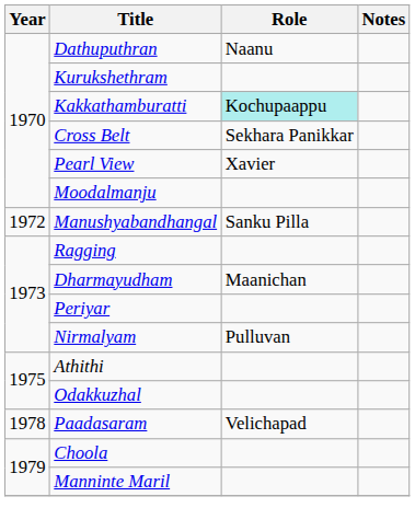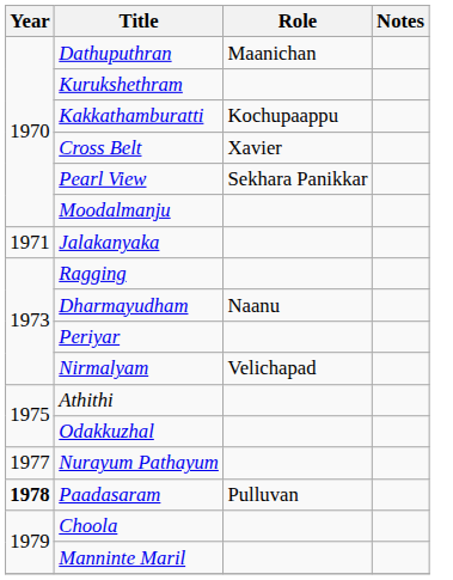 <table class="wikitable sortable">
 <tr>
 <th>Year</th>
 <th>Title</th>
 <th>Role</th>
 <th class="unsortable">Notes</th>
 </tr>
 <tr>
 <td rowspan=6>1970</td>
 <td><em><a href='#'>Dathuputhran</a></em></td>
-<td>Naanu</td>
+<td>Maanichan</td>
 <td></td>
 </tr>
 <tr>
 <td><em><a href='#'>Kurukshethram</a></em></td>
 <td></td>
 <td></td>
 </tr>
 <tr>
 <td><em><a href='#'>Kakkathamburatti</a></em></td>
-<td style="background: paleturquoise;">Kochupaappu</td>
+<td>Kochupaappu</td>
 <td></td>
 </tr>
 <tr>
 <td><em><a href='#'>Cross Belt</a></em></td>
-<td>Sekhara Panikkar</td>
+<td>Xavier</td>
 <td></td>
 </tr>
 <tr>
 <td><em><a href='#'>Pearl View</a></em></td>
-<td>Xavier</td>
+<td>Sekhara Panikkar</td>
 <td></td>
 </tr>
 <tr>
 <td><em><a href='#'>Moodalmanju</a></em></td>
 <td></td>
 <td></td>
 </tr>
 <tr>
-<td>1972</td>
-<td><em><a href='#'>Manushyabandhangal</a></em></td>
-<td>Sanku Pilla</td>
+<td>1971</td>
+<td><em><a href='#'>Jalakanyaka</a></em></td>
+<td></td>
 <td></td>
 </tr>
 <tr>
 <td rowspan=4>1973</td>
 <td><em><a href='#'>Ragging</a></em></td>
 <td></td>
 <td></td>
 </tr>
 <tr>
 <td><em> <a href='#'>Dharmayudham</a></em></td>
-<td>Maanichan</td>
+<td>Naanu</td>
 <td></td>
 </tr>
 <tr>
 <td><em><a href='#'>Periyar</a></em></td>
 <td></td>
 <td></td>
 </tr>
 <tr>
 <td><em><a href='#'>Nirmalyam</a></em></td>
-<td>Pulluvan</td>
+<td>Velichapad</td>
 <td></td>
 </tr>
 <tr>
 <td rowspan=2>1975</td>
 <td><em>Athithi</em></td>
 <td></td>
 <td></td>
 </tr>
 <tr>
 <td><em><a href='#'>Odakkuzhal</a></em></td>
 <td></td>
 <td></td>
 </tr>
 <tr>
-<td>1978</td>
+<td>1977</td>
+<td><em><a href='#'>Nurayum Pathayum</a></em></td>
+<td></td>
+<td></td>
+</tr>
+<tr>
+<td><strong>1978</strong></td>
 <td><em><a href='#'>Paadasaram</a></em></td>
-<td>Velichapad</td>
+<td>Pulluvan</td>
 <td></td>
 </tr>
 <tr>
 <td rowspan=2>1979</td>
 <td><em><a href='#'>Choola</a></em></td>
 <td></td>
 <td></td>
 </tr>
 <tr>
 <td><em><a href='#'>Manninte Maril</a></em></td>
 <td></td>
 <td></td>
 </tr>
 <tr>
 </tr>
 </table>
